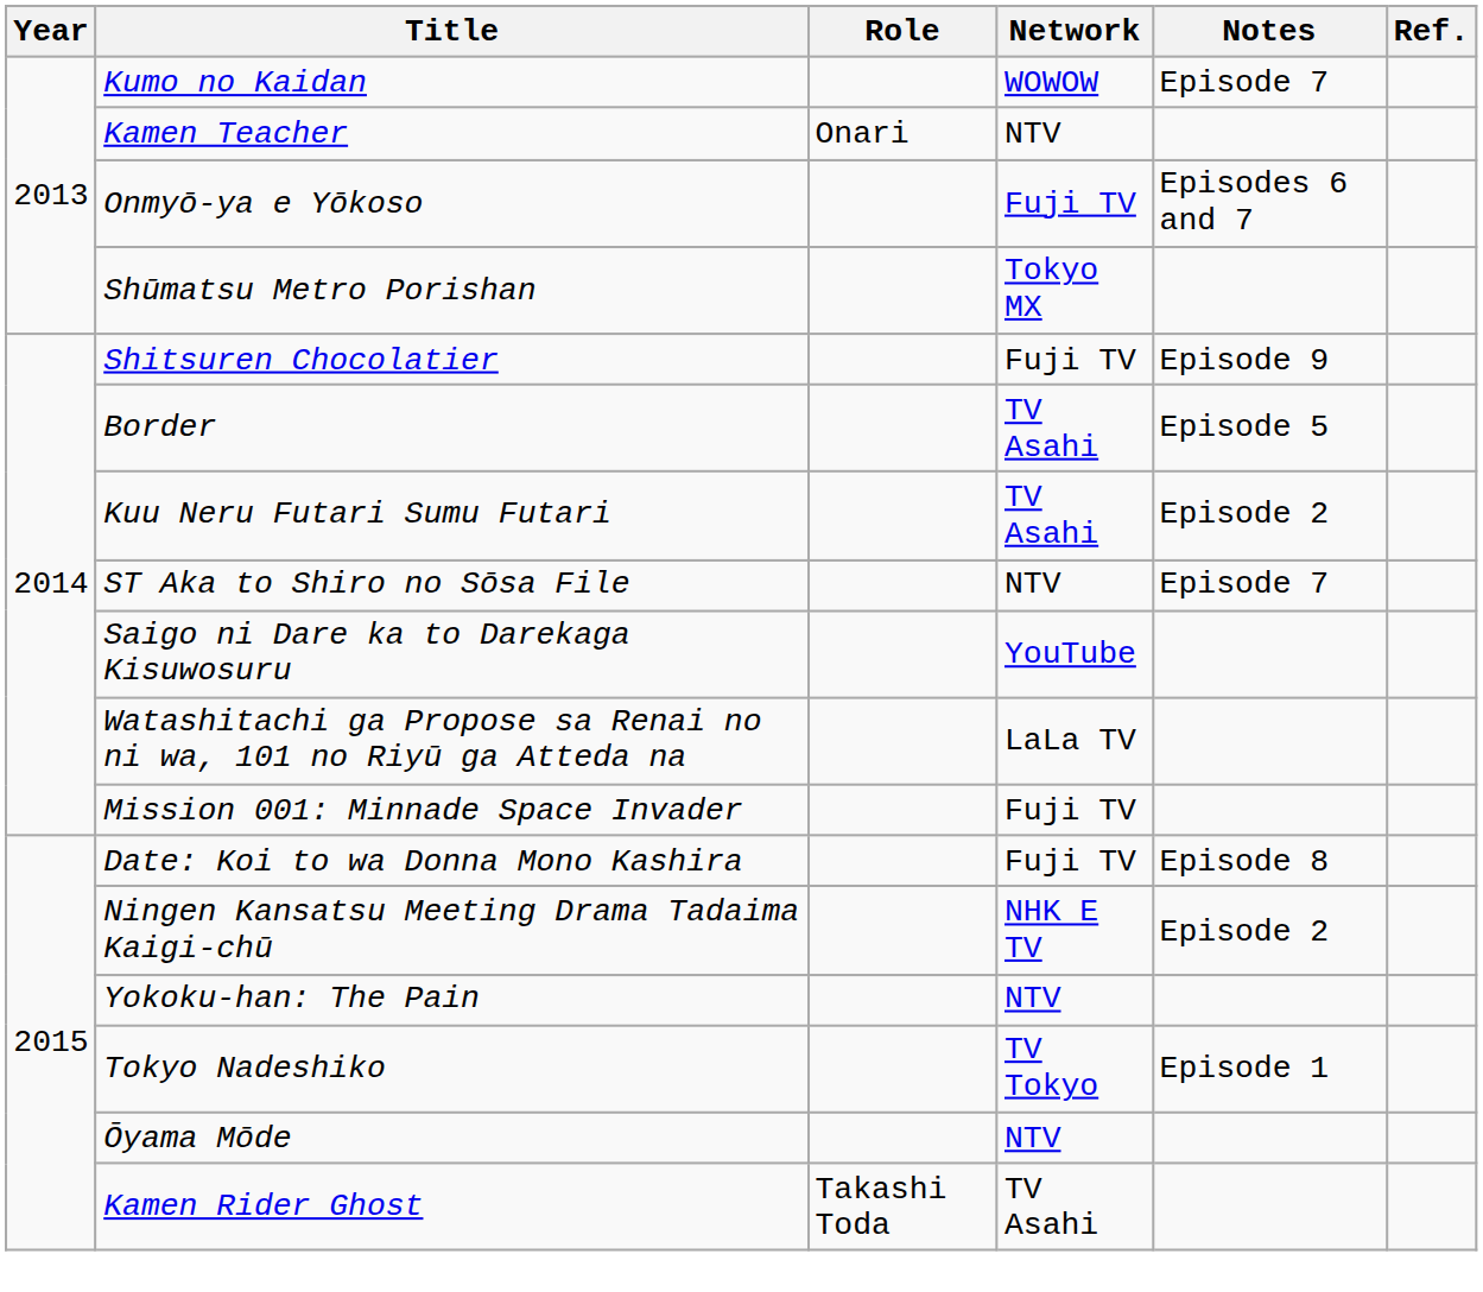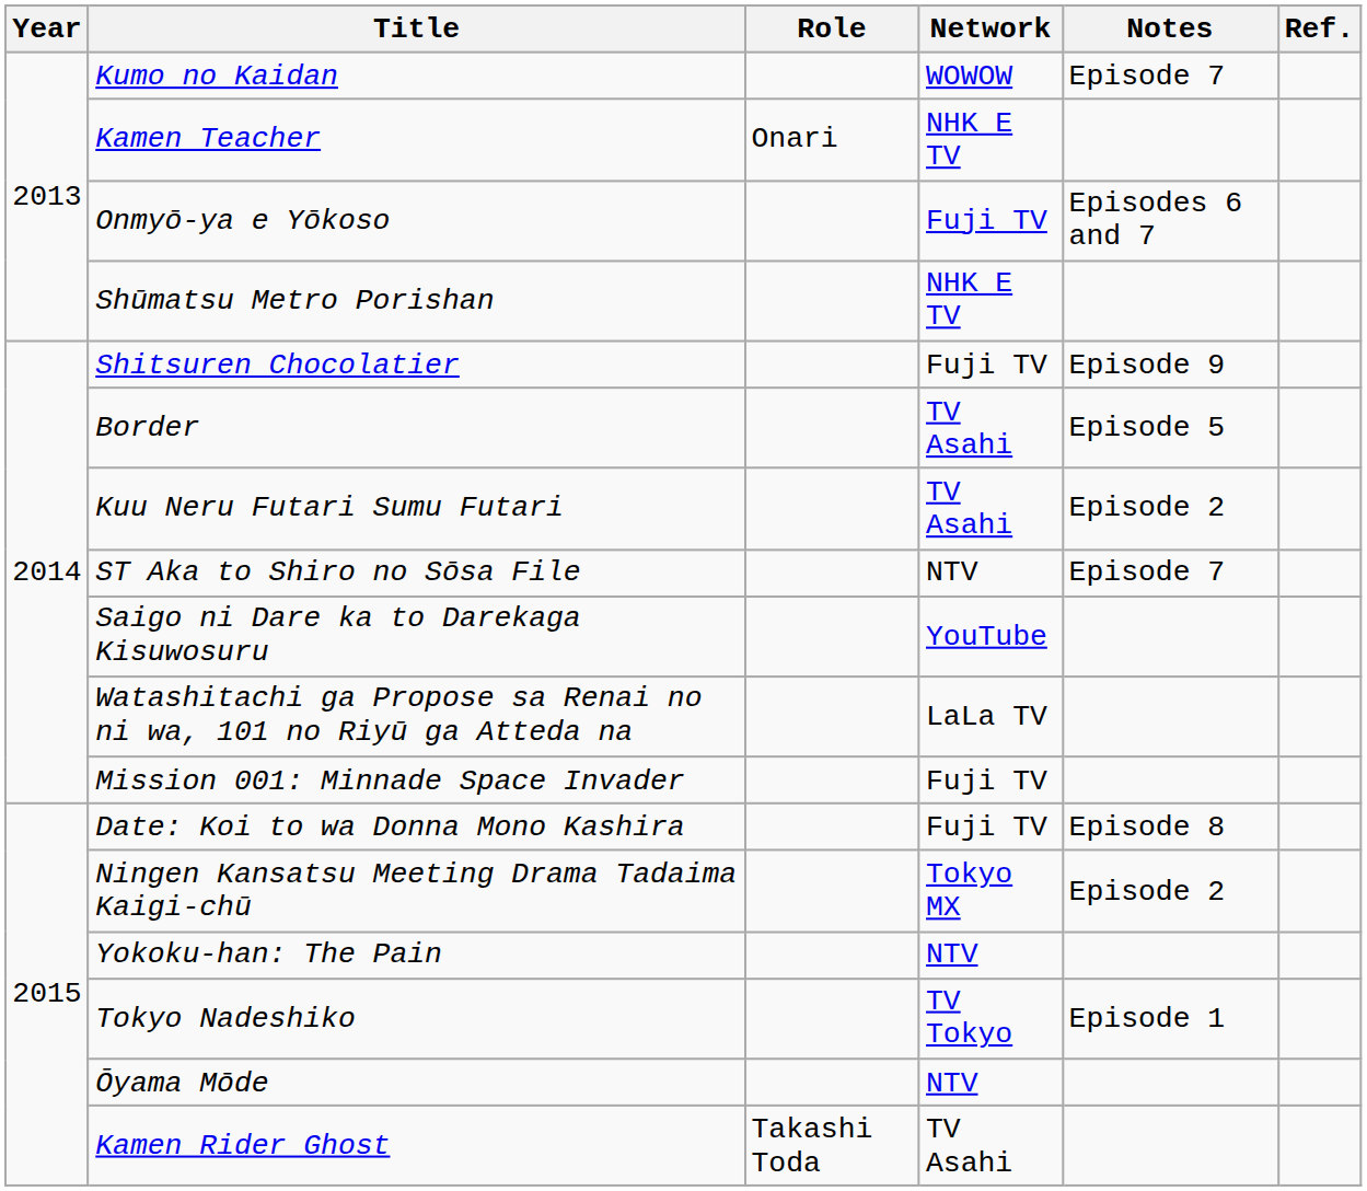 <table class="wikitable">
 <tr>
 <th>Year</th>
 <th>Title</th>
 <th>Role</th>
 <th>Network</th>
 <th>Notes</th>
 <th>Ref.</th>
 </tr>
 <tr>
 <td rowspan="4">2013</td>
 <td><em><a href='#'>Kumo no Kaidan</a></em></td>
 <td></td>
 <td><a href='#'>WOWOW</a></td>
 <td>Episode 7</td>
 <td></td>
 </tr>
 <tr>
 <td><em><a href='#'>Kamen Teacher</a></em></td>
 <td>Onari</td>
-<td>NTV</td>
+<td><a href='#'>NHK E TV</a></td>
 <td></td>
 <td></td>
 </tr>
 <tr>
 <td><em>Onmyō-ya e Yōkoso</em></td>
 <td></td>
 <td><a href='#'>Fuji TV</a></td>
 <td>Episodes 6 and 7</td>
 <td></td>
 </tr>
 <tr>
 <td><em>Shūmatsu Metro Porishan</em></td>
 <td></td>
-<td><a href='#'>Tokyo MX</a></td>
+<td><a href='#'>NHK E TV</a></td>
 <td></td>
 <td></td>
 </tr>
 <tr>
 <td rowspan="7">2014</td>
 <td><em><a href='#'>Shitsuren Chocolatier</a></em></td>
 <td></td>
 <td>Fuji TV</td>
 <td>Episode 9</td>
 <td></td>
 </tr>
 <tr>
 <td><em>Border</em></td>
 <td></td>
 <td><a href='#'>TV Asahi</a></td>
 <td>Episode 5</td>
 <td></td>
 </tr>
 <tr>
 <td><em>Kuu Neru Futari Sumu Futari</em></td>
 <td></td>
 <td><a href='#'>TV Asahi</a></td>
 <td>Episode 2</td>
 <td></td>
 </tr>
 <tr>
 <td><em>ST Aka to Shiro no Sōsa File</em></td>
 <td></td>
 <td>NTV</td>
 <td>Episode 7</td>
 <td></td>
 </tr>
 <tr>
 <td><em>Saigo ni Dare ka to Darekaga Kisuwosuru</em></td>
 <td></td>
 <td><a href='#'>YouTube</a></td>
 <td></td>
 <td></td>
 </tr>
 <tr>
 <td><em>Watashitachi ga Propose sa Renai no ni wa, 101 no Riyū ga Atteda na</em></td>
 <td></td>
 <td>LaLa TV</td>
 <td></td>
 <td></td>
 </tr>
 <tr>
 <td><em>Mission 001: Minnade Space Invader</em></td>
 <td></td>
 <td>Fuji TV</td>
 <td></td>
 <td></td>
 </tr>
 <tr>
 <td rowspan="6">2015</td>
 <td><em>Date: Koi to wa Donna Mono Kashira</em></td>
 <td></td>
 <td>Fuji TV</td>
 <td>Episode 8</td>
 <td></td>
 </tr>
 <tr>
 <td><em>Ningen Kansatsu Meeting Drama Tadaima Kaigi-chū</em></td>
 <td></td>
-<td><a href='#'>NHK E TV</a></td>
+<td><a href='#'>Tokyo MX</a></td>
 <td>Episode 2</td>
 <td></td>
 </tr>
 <tr>
 <td><em>Yokoku-han: The Pain</em></td>
 <td></td>
 <td><a href='#'>NTV</a></td>
 <td></td>
 <td></td>
 </tr>
 <tr>
 <td><em>Tokyo Nadeshiko</em></td>
 <td></td>
 <td><a href='#'>TV Tokyo</a></td>
 <td>Episode 1</td>
 <td></td>
 </tr>
 <tr>
 <td><em>Ōyama Mōde</em></td>
 <td></td>
 <td><a href='#'>NTV</a></td>
 <td></td>
 <td></td>
 </tr>
 <tr>
 <td><em><a href='#'>Kamen Rider Ghost</a></em></td>
 <td>Takashi Toda</td>
 <td>TV Asahi</td>
 <td></td>
 <td></td>
 </tr>
 </table>
